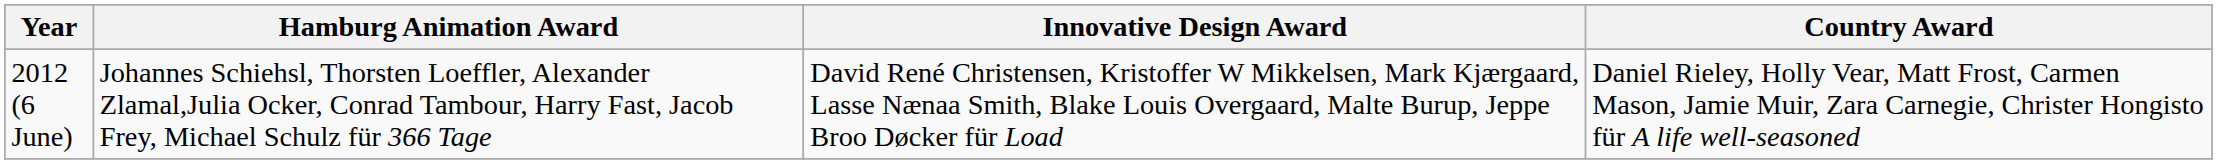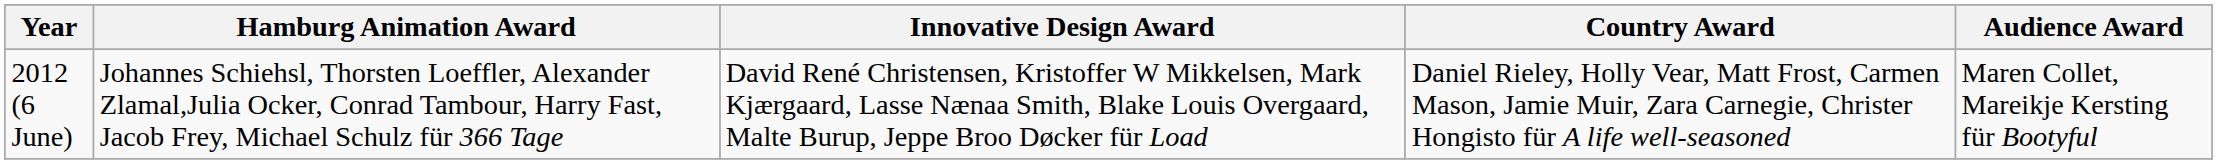 <table class="wikitable">
 <tr>
 <th width="4%">Year</th>
 <th>Hamburg Animation Award</th>
 <th>Innovative Design Award</th>
 <th>Country Award</th>
+<th>Audience Award</th>
 </tr>
 <tr>
 <td>2012 (6 June)</td>
 <td>Johannes Schiehsl, Thorsten Loeffler, Alexander Zlamal,Julia Ocker, Conrad Tambour, Harry Fast, Jacob Frey, Michael Schulz für <em>366 Tage</em></td>
 <td>David René Christensen, Kristoffer W Mikkelsen, Mark Kjærgaard, Lasse Nænaa Smith, Blake Louis Overgaard, Malte Burup, Jeppe Broo Døcker für <em>Load</em></td>
 <td>Daniel Rieley, Holly Vear, Matt Frost, Carmen Mason, Jamie Muir, Zara Carnegie, Christer Hongisto für <em>A life well-seasoned</em></td>
+<td>Maren Collet, Mareikje Kersting für <em>Bootyful</em></td>
 </tr>
 </table>
